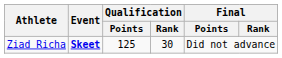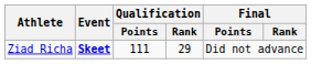 <table class="wikitable" style="font-size:90%">
 <tr>
 <th rowspan="2">Athlete</th>
 <th rowspan="2">Event</th>
 <th colspan=2>Qualification</th>
 <th colspan=2>Final</th>
 </tr>
 <tr style="font-size:95%">
 <th>Points</th>
 <th>Rank</th>
 <th>Points</th>
 <th>Rank</th>
 </tr>
 <tr align=center>
 <td align=left><a href='#'>Ziad Richa</a></td>
 <td align=left><strong><a href='#'>Skeet</a></strong></td>
-<td>125</td>
-<td>30</td>
+<td>111</td>
+<td>29</td>
 <td colspan=2>Did not advance</td>
 </tr>
 </table>
